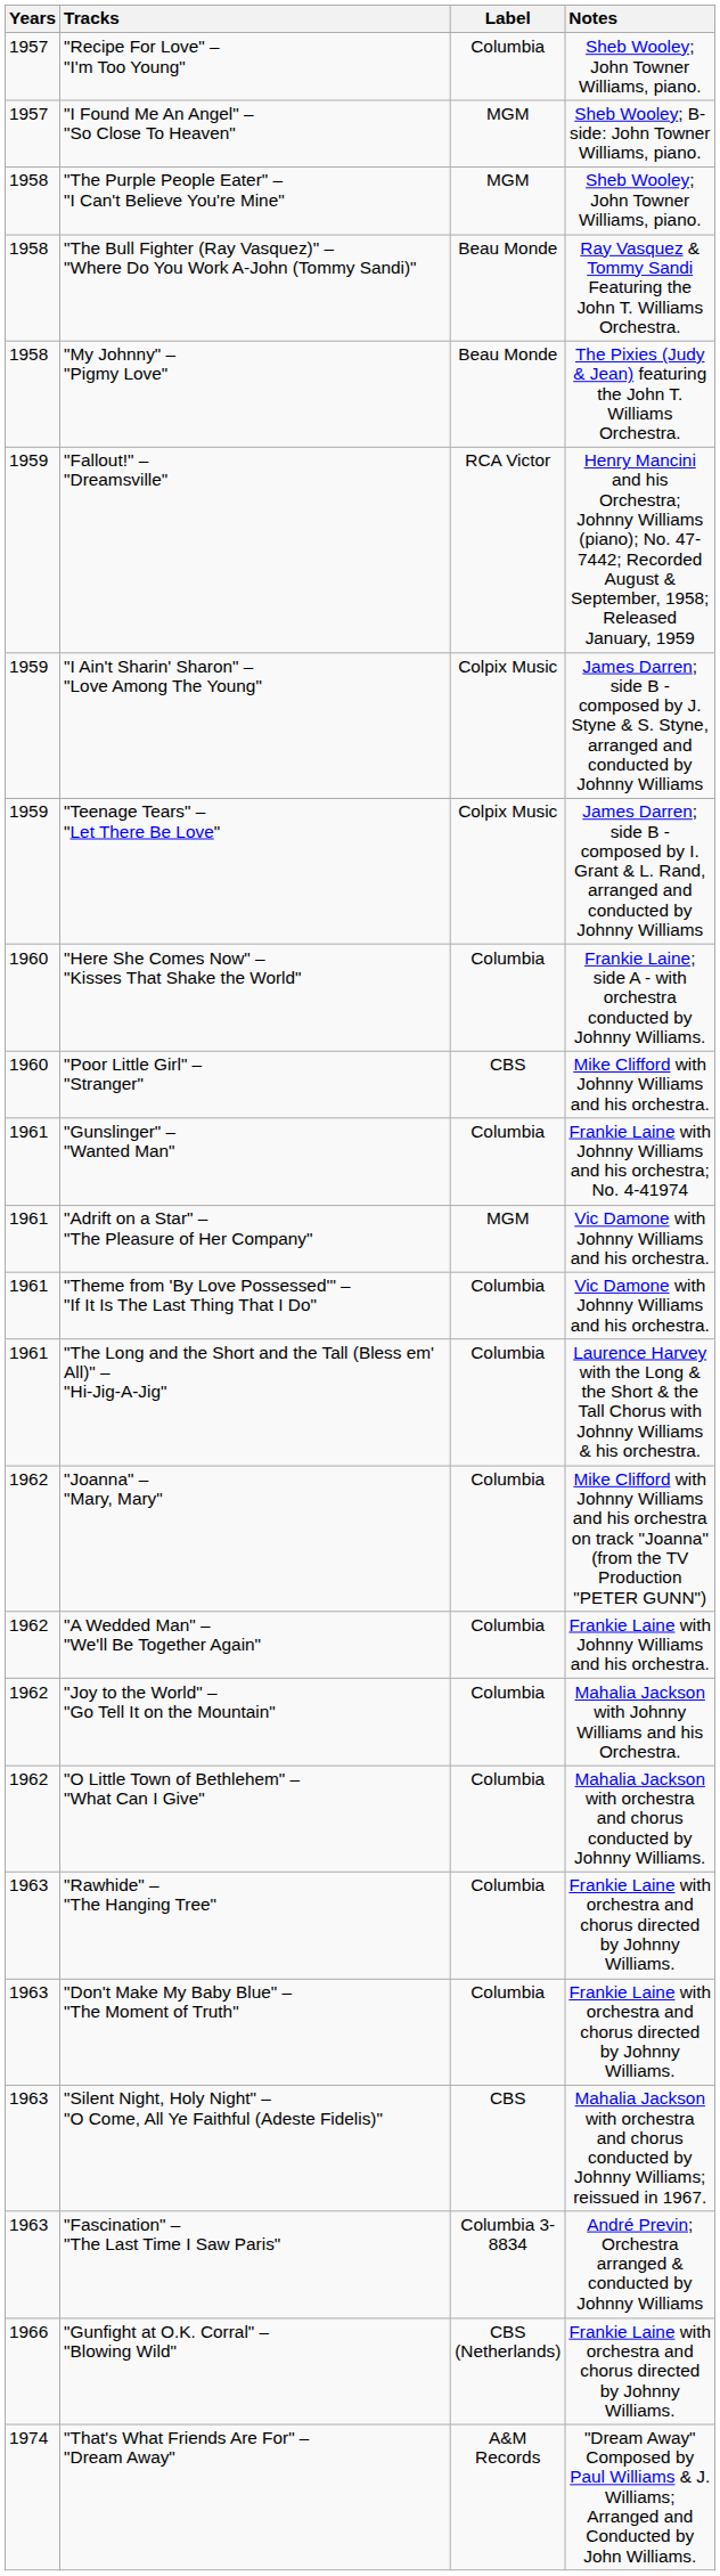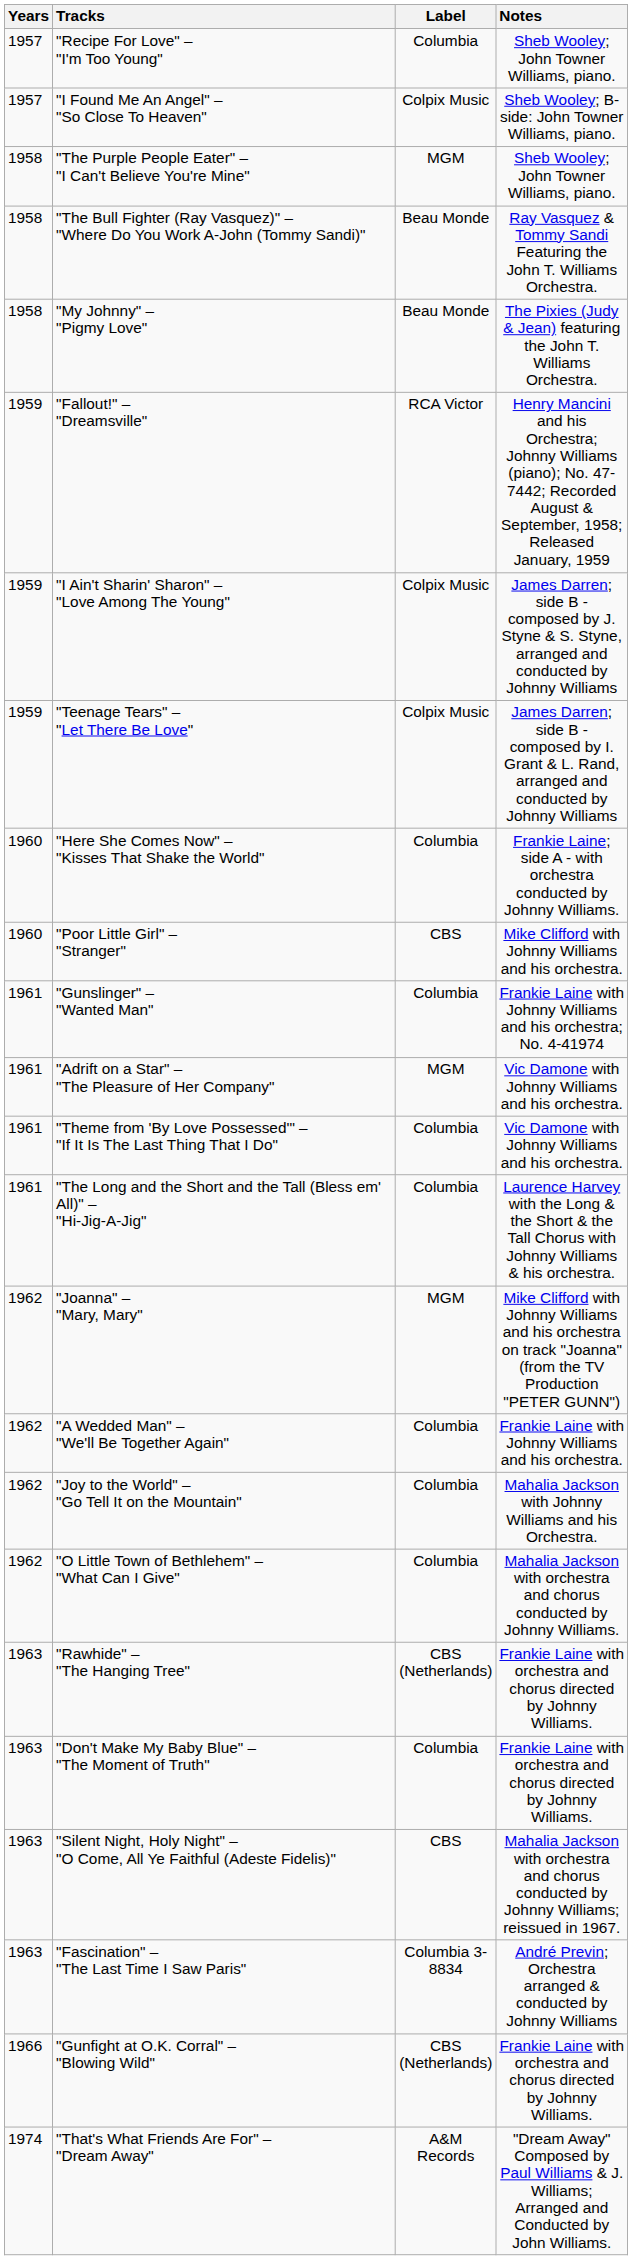 <table class="wikitable">
 <tr>
 <th style="vertical-align:top; text-align:left; width:40px;">Years</th>
 <th style="vertical-align:top; text-align:left; width:350px;">Tracks</th>
 <th style="vertical-align:top; text-align:center; width:70px;">Label</th>
 <th style="vertical-align:top; text-align:left; width:130px;">Notes</th>
 </tr>
 <tr style="vertical-align:top;">
 <td style="text-align:left; ">1957</td>
 <td style="text-align:left; ">"Recipe For Love" –<br>"I'm Too Young"</td>
 <td style="text-align:center; ">Columbia</td>
 <td style="text-align:center; "><a href='#'>Sheb Wooley</a>; John Towner Williams, piano.</td>
 </tr>
 <tr style="vertical-align:top;">
 <td style="text-align:left; ">1957</td>
 <td style="text-align:left; ">"I Found Me An Angel" –<br>"So Close To Heaven"</td>
-<td style="text-align:center; ">MGM</td>
+<td style="text-align:center; ">Colpix Music</td>
 <td style="text-align:center; "><a href='#'>Sheb Wooley</a>; B-side: John Towner Williams, piano.</td>
 </tr>
 <tr style="vertical-align:top;">
 <td style="text-align:left; ">1958</td>
 <td style="text-align:left; ">"The Purple People Eater" –<br>"I Can't Believe You're Mine"</td>
 <td style="text-align:center; ">MGM</td>
 <td style="text-align:center; "><a href='#'>Sheb Wooley</a>; John Towner Williams, piano.</td>
 </tr>
 <tr style="vertical-align:top;">
 <td style="text-align:left; ">1958</td>
 <td style="text-align:left; ">"The Bull Fighter (Ray Vasquez)" –<br>"Where Do You Work A-John (Tommy Sandi)"</td>
 <td style="text-align:center; ">Beau Monde</td>
 <td style="text-align:center; "><a href='#'>Ray Vasquez</a> & <a href='#'>Tommy Sandi</a> Featuring the John T. Williams Orchestra.</td>
 </tr>
 <tr style="vertical-align:top;">
 <td style="text-align:left; ">1958</td>
 <td style="text-align:left; ">"My Johnny" –<br>"Pigmy Love"</td>
 <td style="text-align:center; ">Beau Monde</td>
 <td style="text-align:center; "><a href='#'>The Pixies (Judy & Jean)</a> featuring the John T. Williams Orchestra.</td>
 </tr>
 <tr style="vertical-align:top;">
 <td style="text-align:left; ">1959</td>
 <td style="text-align:left; ">"Fallout!" –<br>"Dreamsville"</td>
 <td style="text-align:center; ">RCA Victor</td>
 <td style="text-align:center; "><a href='#'>Henry Mancini</a> and his Orchestra; Johnny Williams (piano); No. 47-7442; Recorded August & September, 1958; Released January, 1959</td>
 </tr>
 <tr style="vertical-align:top;">
 <td style="text-align:left; ">1959</td>
 <td style="text-align:left; ">"I Ain't Sharin' Sharon" –<br>"Love Among The Young"</td>
 <td style="text-align:center; ">Colpix Music</td>
 <td style="text-align:center; "><a href='#'>James Darren</a>; side B - composed by J. Styne & S. Styne, arranged and conducted by Johnny Williams</td>
 </tr>
 <tr style="vertical-align:top;">
 <td style="text-align:left; ">1959</td>
 <td style="text-align:left; ">"Teenage Tears" –<br>"<a href='#'>Let There Be Love</a>"</td>
 <td style="text-align:center; ">Colpix Music</td>
 <td style="text-align:center; "><a href='#'>James Darren</a>; side B - composed by I. Grant & L. Rand, arranged and conducted by Johnny Williams</td>
 </tr>
 <tr style="vertical-align:top;">
 <td style="text-align:left; ">1960</td>
 <td style="text-align:left; ">"Here She Comes Now" –<br>"Kisses That Shake the World"</td>
 <td style="text-align:center; ">Columbia</td>
 <td style="text-align:center; "><a href='#'>Frankie Laine</a>; side A - with orchestra conducted by Johnny Williams.</td>
 </tr>
 <tr style="vertical-align:top;">
 <td style="text-align:left; ">1960</td>
 <td style="text-align:left; ">"Poor Little Girl" –<br>"Stranger"</td>
 <td style="text-align:center; ">CBS</td>
 <td style="text-align:center; "><a href='#'>Mike Clifford</a> with Johnny Williams and his orchestra.</td>
 </tr>
 <tr style="vertical-align:top;">
 <td style="text-align:left; ">1961</td>
 <td style="text-align:left; ">"Gunslinger" –<br>"Wanted Man"</td>
 <td style="text-align:center; ">Columbia</td>
 <td style="text-align:center; "><a href='#'>Frankie Laine</a> with Johnny Williams and his orchestra; No. 4-41974</td>
 </tr>
 <tr style="vertical-align:top;">
 <td style="text-align:left; ">1961</td>
 <td style="text-align:left; ">"Adrift on a Star" –<br>"The Pleasure of Her Company"</td>
 <td style="text-align:center; ">MGM</td>
 <td style="text-align:center; "><a href='#'>Vic Damone</a> with Johnny Williams and his orchestra.</td>
 </tr>
 <tr style="vertical-align:top;">
 <td style="text-align:left; ">1961</td>
 <td style="text-align:left; ">"Theme from 'By Love Possessed'" –<br>"If It Is The Last Thing That I Do"</td>
 <td style="text-align:center; ">Columbia</td>
 <td style="text-align:center; "><a href='#'>Vic Damone</a> with Johnny Williams and his orchestra.</td>
 </tr>
 <tr style="vertical-align:top;">
 <td style="text-align:left; ">1961</td>
 <td style="text-align:left; ">"The Long and the Short and the Tall (Bless em' All)" –<br>"Hi-Jig-A-Jig"</td>
 <td style="text-align:center; ">Columbia</td>
 <td style="text-align:center; "><a href='#'>Laurence Harvey</a> with the Long & the Short & the Tall Chorus with Johnny Williams & his orchestra.</td>
 </tr>
 <tr style="vertical-align:top;">
 <td style="text-align:left; ">1962</td>
 <td style="text-align:left; ">"Joanna" –<br>"Mary, Mary"</td>
-<td style="text-align:center; ">Columbia</td>
+<td style="text-align:center; ">MGM</td>
 <td style="text-align:center; "><a href='#'>Mike Clifford</a> with Johnny Williams and his orchestra on track "Joanna" (from the TV Production "PETER GUNN")</td>
 </tr>
 <tr style="vertical-align:top;">
 <td style="text-align:left; ">1962</td>
 <td style="text-align:left; ">"A Wedded Man" –<br>"We'll Be Together Again"</td>
 <td style="text-align:center; ">Columbia</td>
 <td style="text-align:center; "><a href='#'>Frankie Laine</a> with Johnny Williams and his orchestra.</td>
 </tr>
 <tr style="vertical-align:top;">
 <td style="text-align:left; ">1962</td>
 <td style="text-align:left; ">"Joy to the World" –<br>"Go Tell It on the Mountain"</td>
 <td style="text-align:center; ">Columbia</td>
 <td style="text-align:center; "><a href='#'>Mahalia Jackson</a> with Johnny Williams and his Orchestra.</td>
 </tr>
 <tr style="vertical-align:top;">
 <td style="text-align:left; ">1962</td>
 <td style="text-align:left; ">"O Little Town of Bethlehem" –<br>"What Can I Give"</td>
 <td style="text-align:center; ">Columbia</td>
 <td style="text-align:center; "><a href='#'>Mahalia Jackson</a> with orchestra and chorus conducted by Johnny Williams.</td>
 </tr>
 <tr style="vertical-align:top;">
 <td style="text-align:left; ">1963</td>
 <td style="text-align:left; ">"Rawhide" –<br>"The Hanging Tree"</td>
-<td style="text-align:center; ">Columbia</td>
+<td style="text-align:center; ">CBS (Netherlands)</td>
 <td style="text-align:center; "><a href='#'>Frankie Laine</a> with orchestra and chorus directed by Johnny Williams.</td>
 </tr>
 <tr style="vertical-align:top;">
 <td style="text-align:left; ">1963</td>
 <td style="text-align:left; ">"Don't Make My Baby Blue" –<br>"The Moment of Truth"</td>
 <td style="text-align:center; ">Columbia</td>
 <td style="text-align:center; "><a href='#'>Frankie Laine</a> with orchestra and chorus directed by Johnny Williams.</td>
 </tr>
 <tr style="vertical-align:top;">
 <td style="text-align:left; ">1963</td>
 <td style="text-align:left; ">"Silent Night, Holy Night" –<br>"O Come, All Ye Faithful (Adeste Fidelis)"</td>
 <td style="text-align:center; ">CBS</td>
 <td style="text-align:center; "><a href='#'>Mahalia Jackson</a> with orchestra and chorus conducted by Johnny Williams; reissued in 1967.</td>
 </tr>
 <tr style="vertical-align:top;">
 <td style="text-align:left; ">1963</td>
 <td style="text-align:left; ">"Fascination" –<br>"The Last Time I Saw Paris"</td>
 <td style="text-align:center; ">Columbia 3-8834</td>
 <td style="text-align:center; "><a href='#'>André Previn</a>; Orchestra arranged & conducted by Johnny Williams</td>
 </tr>
 <tr style="vertical-align:top;">
 <td style="text-align:left; ">1966</td>
 <td style="text-align:left; ">"Gunfight at O.K. Corral" –<br>"Blowing Wild"</td>
 <td style="text-align:center; ">CBS (Netherlands)</td>
 <td style="text-align:center; "><a href='#'>Frankie Laine</a> with orchestra and chorus directed by Johnny Williams.</td>
 </tr>
 <tr style="vertical-align:top;">
 <td style="text-align:left; ">1974</td>
 <td style="text-align:left; ">"That's What Friends Are For" –<br>"Dream Away"</td>
 <td style="text-align:center; ">A&M Records</td>
 <td style="text-align:center; ">"Dream Away" Composed by <a href='#'>Paul Williams</a> & J. Williams;  Arranged and Conducted by John Williams.</td>
 </tr>
 </table>
